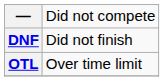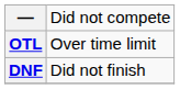 <table class="wikitable">
 <tr>
 <th scope="row">—</th>
 <td>Did not compete</td>
 </tr>
 <tr>
+<th scope="row"><a href='#'>OTL</a></th>
+<td>Over time limit</td>
+</tr>
+<tr>
 <th scope="row"><a href='#'>DNF</a></th>
 <td>Did not finish</td>
 </tr>
 <tr>
-<th scope="row"><a href='#'>OTL</a></th>
-<td>Over time limit</td>
-</tr>
-<tr>
 </tr>
 </table>
